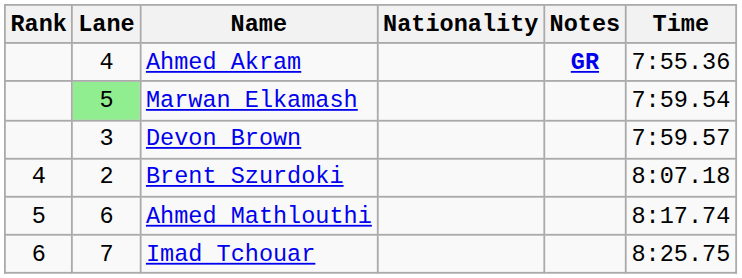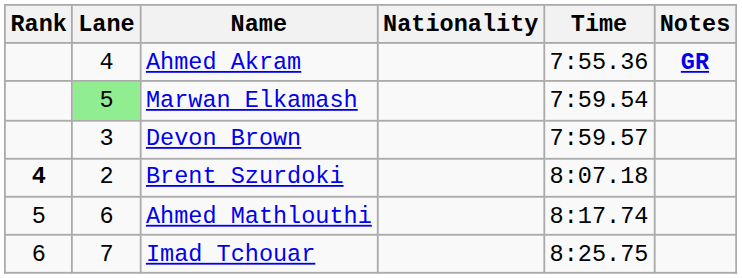 <table class="wikitable sortable" style="text-align:center">
 <tr>
 <th>Rank</th>
 <th>Lane</th>
 <th>Name</th>
 <th>Nationality</th>
+<th>Time</th>
 <th>Notes</th>
-<th>Time</th>
 </tr>
 <tr>
 <td></td>
 <td>4</td>
 <td align=left><a href='#'>Ahmed Akram</a></td>
 <td align=left></td>
+<td>7:55.36</td>
 <td><strong><a href='#'>GR</a></strong></td>
-<td>7:55.36</td>
 </tr>
 <tr>
 <td></td>
 <td style="background: lightgreen;">5</td>
 <td align=left><a href='#'>Marwan Elkamash</a></td>
 <td align=left></td>
+<td>7:59.54</td>
 <td></td>
-<td>7:59.54</td>
 </tr>
 <tr>
 <td></td>
 <td>3</td>
 <td align=left><a href='#'>Devon Brown</a></td>
 <td align=left></td>
+<td>7:59.57</td>
 <td></td>
-<td>7:59.57</td>
 </tr>
 <tr>
-<td>4</td>
+<td><strong>4</strong></td>
 <td>2</td>
 <td align=left><a href='#'>Brent Szurdoki</a></td>
 <td align=left></td>
+<td>8:07.18</td>
 <td></td>
-<td>8:07.18</td>
 </tr>
 <tr>
 <td>5</td>
 <td>6</td>
 <td align=left><a href='#'>Ahmed Mathlouthi</a></td>
 <td align=left></td>
+<td>8:17.74</td>
 <td></td>
-<td>8:17.74</td>
 </tr>
 <tr>
 <td>6</td>
 <td>7</td>
 <td align=left><a href='#'>Imad Tchouar</a></td>
 <td align=left></td>
+<td>8:25.75</td>
 <td></td>
-<td>8:25.75</td>
 </tr>
 </table>
